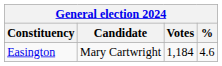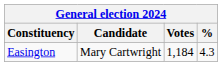 <table class="wikitable">
 <tr>
 <th colspan="4"><a href='#'>General election 2024</a></th>
 </tr>
 <tr>
 <th>Constituency</th>
 <th>Candidate</th>
 <th>Votes</th>
 <th>%</th>
 </tr>
 <tr>
 <td><a href='#'>Easington</a></td>
 <td>Mary Cartwright</td>
 <td>1,184</td>
-<td>4.6</td>
+<td>4.3</td>
 </tr>
 </table>
